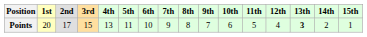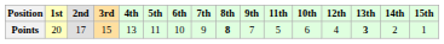 <table class="wikitable" style="font-size:85%; text-align:center">
 <tr>
 <th>Position</th>
 <td style="background:#ffffbf;"> <strong>1st</strong> </td>
 <td style="background:#dfdfdf;"> <strong>2nd</strong> </td>
 <td style="background:#ffdf9f;"> <strong>3rd</strong> </td>
 <td style="background:#dfffdf;"> <strong>4th</strong> </td>
 <td style="background:#dfffdf;"> <strong>5th</strong> </td>
 <td style="background:#dfffdf;"> <strong>6th</strong> </td>
 <td style="background:#dfffdf;"> <strong>7th</strong> </td>
 <td style="background:#dfffdf;"> <strong>8th</strong> </td>
 <td style="background:#dfffdf;"> <strong>9th</strong> </td>
+<td style="background:#dfffdf;"> <strong>11th</strong> </td>
 <td style="background:#dfffdf;"> <strong>10th</strong> </td>
-<td style="background:#dfffdf;"> <strong>11th</strong> </td>
 <td style="background:#dfffdf;"> <strong>12th</strong> </td>
 <td style="background:#dfffdf;"> <strong>13th</strong> </td>
 <td style="background:#dfffdf;"> <strong>14th</strong> </td>
 <td style="background:#dfffdf;"> <strong>15th</strong> </td>
 </tr>
 <tr>
 <th>Points</th>
 <td style="background:#ffffbf;">20</td>
 <td style="background:#dfdfdf;">17</td>
 <td style="background:#ffdf9f;">15</td>
 <td style="background:#dfffdf;">13</td>
 <td style="background:#dfffdf;">11</td>
 <td style="background:#dfffdf;">10</td>
 <td style="background:#dfffdf;">9</td>
-<td style="background:#dfffdf;">8</td>
+<td style="background:#dfffdf;"><strong>8</strong></td>
 <td style="background:#dfffdf;">7</td>
+<td style="background:#dfffdf;">5</td>
 <td style="background:#dfffdf;">6</td>
-<td style="background:#dfffdf;">5</td>
 <td style="background:#dfffdf;">4</td>
 <td style="background:#dfffdf;"><strong>3</strong></td>
 <td style="background:#dfffdf;">2</td>
 <td style="background:#dfffdf;">1</td>
 </tr>
 </table>
